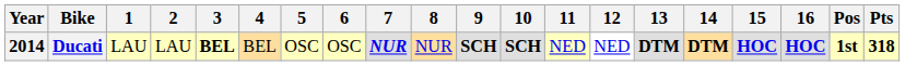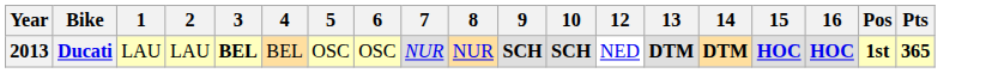 <table class="wikitable" style="text-align:center">
 <tr>
 <th scope=col>Year</th>
 <th scope=col>Bike</th>
 <th scope=col>1</th>
 <th scope=col>2</th>
 <th scope=col>3</th>
 <th scope=col>4</th>
 <th scope=col>5</th>
 <th scope=col>6</th>
 <th scope=col>7</th>
 <th scope=col>8</th>
 <th scope=col>9</th>
 <th scope=col>10</th>
-<th scope=col>11</th>
 <th scope=col>12</th>
 <th scope=col>13</th>
 <th scope=col>14</th>
 <th scope=col>15</th>
 <th scope=col>16</th>
 <th scope=col>Pos</th>
 <th scope=col>Pts</th>
 </tr>
 <tr |->
-<th>2014</th>
+<th>2013</th>
 <th><a href='#'>Ducati</a></th>
 <td style="background:#ffffbf;">LAU<br></td>
 <td style="background:#ffffbf;">LAU<br></td>
 <td style="background:#ffffbf;"><strong>BEL<br></strong></td>
 <td style="background:#ffdf9f;">BEL<br></td>
 <td style="background:#ffffbf;">OSC<br></td>
 <td style="background:#ffffbf;">OSC<br></td>
-<td style="background:#dfdfdf;"><strong><em><a href='#'>NUR</a></em><br></strong></td>
+<td style="background:#dfdfdf;"><em><a href='#'>NUR</a></em><br></td>
 <td style="background:#ffdf9f;"><a href='#'>NUR</a><br></td>
 <td style="background:#dfdfdf;"><strong>SCH</strong><br></td>
 <td style="background:#dfdfdf;"><strong>SCH</strong><br></td>
-<td style="background:#ffffbf;"><a href='#'>NED</a><br></td>
 <td style="background:#ffffff;"><a href='#'>NED</a><br></td>
 <td style="background:#dfdfdf;"><strong>DTM</strong><br></td>
 <td style="background:#ffdf9f;"><strong>DTM</strong><br></td>
 <td style="background:#dfdfdf;"><strong><a href='#'>HOC</a></strong><br></td>
 <td style="background:#dfdfdf;"><strong><a href='#'>HOC</a></strong><br></td>
 <th style="background:#ffffbf;">1st</th>
-<th style="background:#ffffbf;">318</th>
+<th style="background:#ffffbf;">365</th>
 </tr>
 </table>
